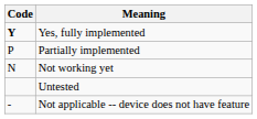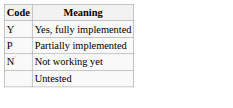 <table class="wikitable feature-colors">
 <tr>
 <th>Code</th>
 <th>Meaning</th>
 </tr>
 <tr>
-<td><strong>Y</strong></td>
+<td>Y</td>
 <td>Yes, fully implemented</td>
 </tr>
 <tr>
 <td>P</td>
 <td>Partially implemented</td>
 </tr>
 <tr>
 <td>N</td>
 <td>Not working yet</td>
 </tr>
 <tr>
 <td></td>
 <td>Untested</td>
 </tr>
-<tr>
-<td>-</td>
-<td>Not applicable -- device does not have feature</td>
-</tr>
 </table>
